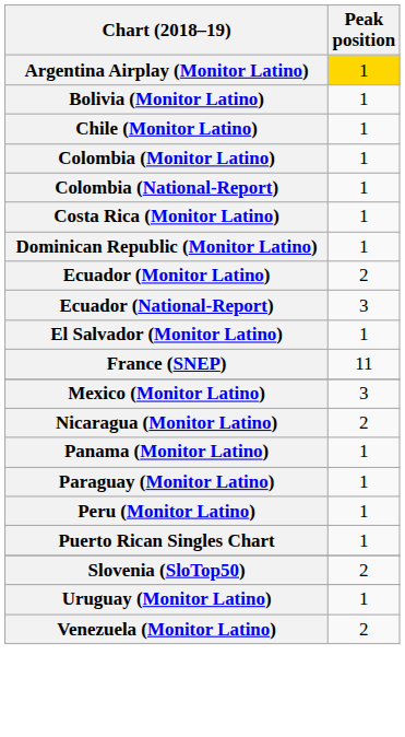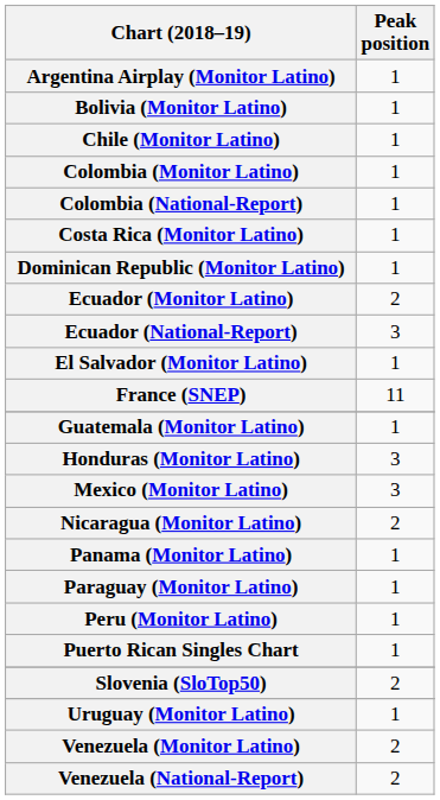 <table class="wikitable sortable plainrowheaders" style="text-align:center;">
 <tr>
 <th scope="col" style="width:17em;">Chart (2018–19)</th>
 <th scope="col">Peak<br>position</th>
 </tr>
 <tr>
 <th scope="row">Argentina Airplay (<a href='#'>Monitor Latino</a>)</th>
-<td style="background: gold;">1</td>
+<td>1</td>
 </tr>
 <tr>
 <th scope="row">Bolivia (<a href='#'>Monitor Latino</a>)</th>
 <td>1</td>
 </tr>
 <tr>
 <th scope="row">Chile (<a href='#'>Monitor Latino</a>)</th>
 <td>1</td>
 </tr>
 <tr>
 <th scope="row">Colombia (<a href='#'>Monitor Latino</a>)</th>
 <td>1</td>
 </tr>
 <tr>
 <th scope="row">Colombia (<a href='#'>National-Report</a>)</th>
 <td>1</td>
 </tr>
 <tr>
 <th scope="row">Costa Rica (<a href='#'>Monitor Latino</a>)</th>
 <td>1</td>
 </tr>
 <tr>
 <th scope="row">Dominican Republic (<a href='#'>Monitor Latino</a>)</th>
 <td>1</td>
 </tr>
 <tr>
 <th scope="row">Ecuador (<a href='#'>Monitor Latino</a>)</th>
 <td>2</td>
 </tr>
 <tr>
 <th scope="row">Ecuador (<a href='#'>National-Report</a>)</th>
 <td>3</td>
 </tr>
 <tr>
 <th scope="row">El Salvador (<a href='#'>Monitor Latino</a>)</th>
 <td>1</td>
 </tr>
 <tr>
 <th scope="row">France (<a href='#'>SNEP</a>)</th>
 <td>11</td>
 </tr>
 <tr>
 </tr>
 <tr>
+<th scope="row">Guatemala (<a href='#'>Monitor Latino</a>)</th>
+<td>1</td>
+</tr>
+<tr>
+<th scope="row">Honduras (<a href='#'>Monitor Latino</a>)</th>
+<td>3</td>
+</tr>
+<tr>
 <th scope="row">Mexico (<a href='#'>Monitor Latino</a>)</th>
 <td>3</td>
 </tr>
 <tr>
 <th scope="row">Nicaragua (<a href='#'>Monitor Latino</a>)</th>
 <td>2</td>
 </tr>
 <tr>
 <th scope="row">Panama (<a href='#'>Monitor Latino</a>)</th>
 <td>1</td>
 </tr>
 <tr>
 <th scope="row">Paraguay (<a href='#'>Monitor Latino</a>)</th>
 <td>1</td>
 </tr>
 <tr>
 <th scope="row">Peru (<a href='#'>Monitor Latino</a>)</th>
 <td>1</td>
 </tr>
 <tr>
 <th scope="row">Puerto Rican Singles Chart</th>
 <td>1</td>
 </tr>
 <tr>
 </tr>
 <tr>
 <th scope="row">Slovenia (<a href='#'>SloTop50</a>)</th>
 <td>2</td>
 </tr>
 <tr>
 </tr>
 <tr>
 <th scope="row">Uruguay (<a href='#'>Monitor Latino</a>)</th>
 <td>1</td>
 </tr>
 <tr>
 <th scope="row">Venezuela (<a href='#'>Monitor Latino</a>)</th>
 <td>2</td>
 </tr>
+<tr>
+<th scope="row">Venezuela (<a href='#'>National-Report</a>)</th>
+<td>2</td>
+</tr>
 </table>
